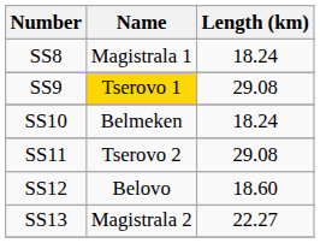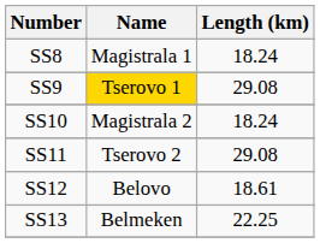 <table class="wikitable" border="1" style="font-size:90%;">
 <tr>
 <th>Number</th>
 <th>Name</th>
 <th>Length (km)</th>
 </tr>
 <tr>
 </tr>
 <tr>
 <td rowspan=1 align=center>SS8</td>
 <td rowspan=1 align=center>Magistrala 1</td>
 <td rowspan=1 align=center>18.24</td>
 </tr>
 <tr>
 </tr>
 <tr>
 <td rowspan=1 align=center>SS9</td>
 <td rowspan=1 align=center style="background: gold;">Tserovo 1</td>
 <td rowspan=1 align=center>29.08</td>
 </tr>
 <tr>
 </tr>
 <tr>
 <td rowspan=1 align=center>SS10</td>
-<td rowspan=1 align=center>Belmeken</td>
+<td rowspan=1 align=center>Magistrala 2</td>
 <td rowspan=1 align=center>18.24</td>
 </tr>
 <tr>
 </tr>
 <tr>
 <td rowspan=1 align=center>SS11</td>
 <td rowspan=1 align=center>Tserovo 2</td>
 <td rowspan=1 align=center>29.08</td>
 </tr>
 <tr>
 </tr>
 <tr>
 <td rowspan=1 align=center>SS12</td>
 <td rowspan=1 align=center>Belovo</td>
-<td rowspan=1 align=center>18.60</td>
+<td rowspan=1 align=center>18.61</td>
 </tr>
 <tr>
 </tr>
 <tr>
 <td rowspan=1 align=center>SS13</td>
-<td rowspan=1 align=center>Magistrala 2</td>
-<td rowspan=1 align=center>22.27</td>
+<td rowspan=1 align=center>Belmeken</td>
+<td rowspan=1 align=center>22.25</td>
 </tr>
 <tr>
 </tr>
 </table>
